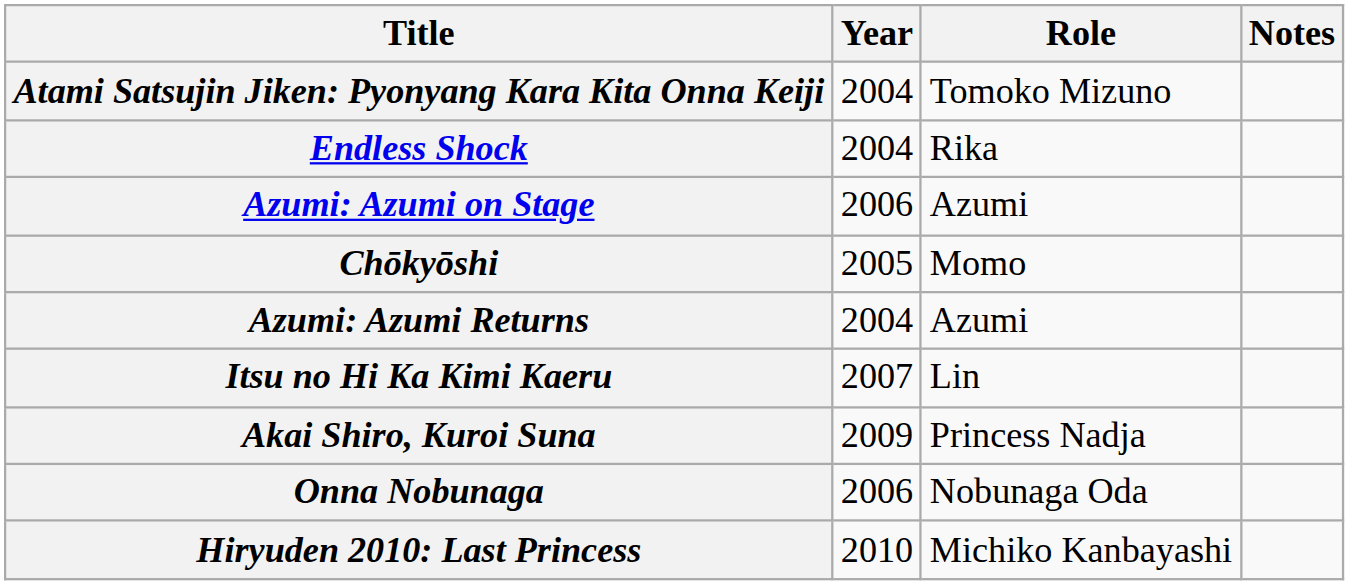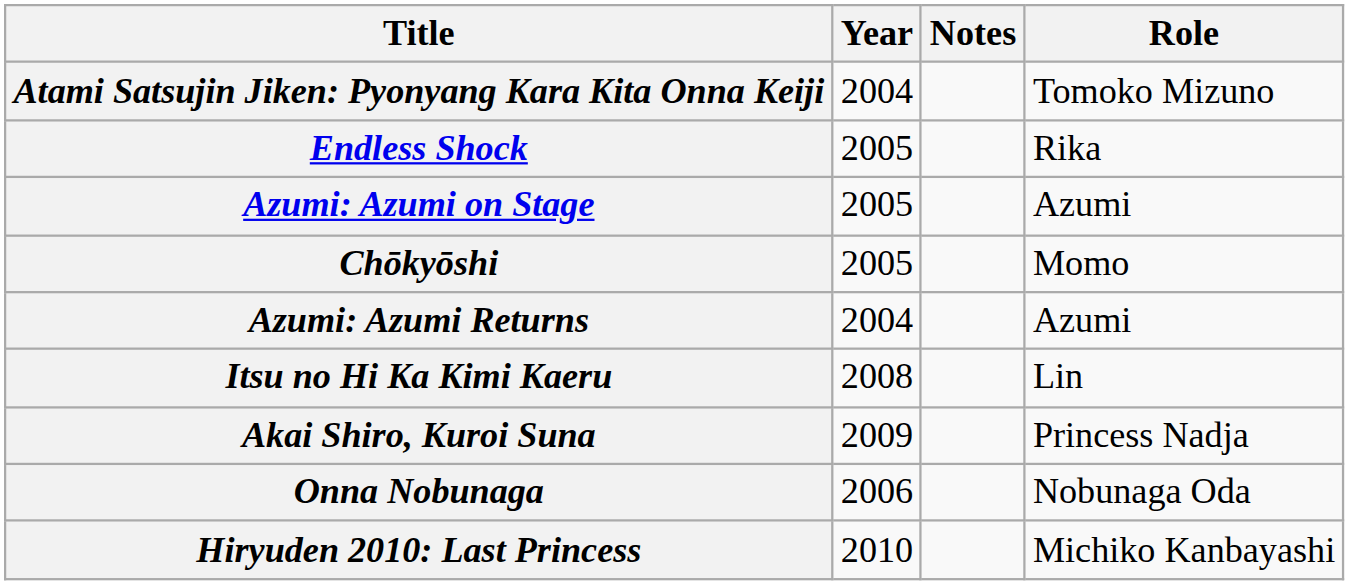 <table class="wikitable plainrowheaders sortable">
 <tr>
 <th scope="col">Title</th>
 <th scope="col">Year</th>
+<th scope="col" class="unsortable">Notes</th>
 <th scope="col">Role</th>
-<th scope="col" class="unsortable">Notes</th>
 </tr>
 <tr>
 <th scope="row"><em>Atami Satsujin Jiken: Pyonyang Kara Kita Onna Keiji</em></th>
 <td>2004</td>
+<td></td>
 <td>Tomoko Mizuno</td>
-<td></td>
 </tr>
 <tr>
 <th scope="row"><em><a href='#'>Endless Shock</a></em></th>
-<td>2004</td>
+<td>2005</td>
+<td></td>
 <td>Rika</td>
-<td></td>
 </tr>
 <tr>
 <th scope="row"><em><a href='#'>Azumi: Azumi on Stage</a></em></th>
-<td>2006</td>
+<td>2005</td>
+<td></td>
 <td>Azumi</td>
-<td></td>
 </tr>
 <tr>
 <th scope="row"><em>Chōkyōshi</em></th>
 <td>2005</td>
+<td></td>
 <td>Momo</td>
-<td></td>
 </tr>
 <tr>
 <th scope="row"><em>Azumi: Azumi Returns</em></th>
 <td>2004</td>
+<td></td>
 <td>Azumi</td>
-<td></td>
 </tr>
 <tr>
 <th scope="row"><em>Itsu no Hi Ka Kimi Kaeru</em></th>
-<td>2007</td>
+<td>2008</td>
+<td></td>
 <td>Lin</td>
-<td></td>
 </tr>
 <tr>
 <th scope="row"><em>Akai Shiro, Kuroi Suna</em></th>
 <td>2009</td>
+<td></td>
 <td>Princess Nadja</td>
-<td></td>
 </tr>
 <tr>
 <th scope="row"><em>Onna Nobunaga</em></th>
 <td>2006</td>
+<td></td>
 <td>Nobunaga Oda</td>
-<td></td>
 </tr>
 <tr>
 <th scope="row"><em>Hiryuden 2010: Last Princess</em></th>
 <td>2010</td>
+<td></td>
 <td>Michiko Kanbayashi</td>
-<td></td>
 </tr>
 </table>
